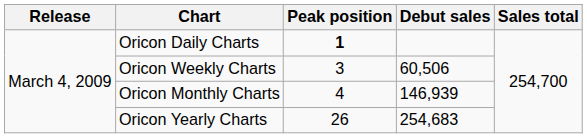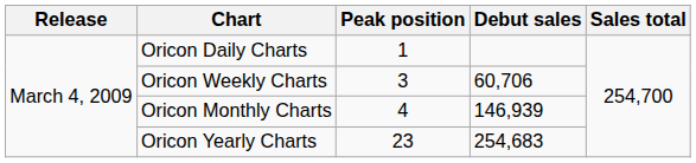 <table class="wikitable">
 <tr>
 <th>Release</th>
 <th>Chart</th>
 <th>Peak position</th>
 <th>Debut sales</th>
 <th>Sales total</th>
 </tr>
 <tr>
 <td rowspan="4">March 4, 2009</td>
 <td>Oricon Daily Charts</td>
-<td align="center"><strong>1</strong></td>
+<td align="center">1</td>
 <td></td>
 <td rowspan="4" align="center">254,700</td>
 </tr>
 <tr>
 <td>Oricon Weekly Charts</td>
 <td align="center">3</td>
-<td>60,506</td>
+<td>60,706</td>
 </tr>
 <tr>
 <td>Oricon Monthly Charts</td>
 <td align="center">4</td>
 <td>146,939</td>
 </tr>
 <tr>
 <td>Oricon Yearly Charts</td>
-<td align="center">26</td>
+<td align="center">23</td>
 <td>254,683</td>
 </tr>
 </table>
